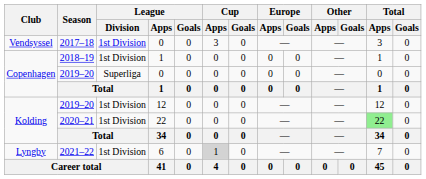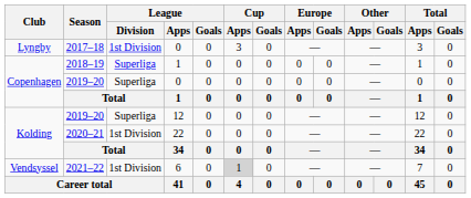 <table class="wikitable" style="text-align:center">
 <tr>
 <th rowspan="2">Club</th>
 <th rowspan="2">Season</th>
 <th colspan="3">League</th>
 <th colspan="2">Cup</th>
 <th colspan="2">Europe</th>
 <th colspan="2">Other</th>
 <th colspan="2">Total</th>
 </tr>
 <tr>
 <th>Division</th>
 <th>Apps</th>
 <th>Goals</th>
 <th>Apps</th>
 <th>Goals</th>
 <th>Apps</th>
 <th>Goals</th>
 <th>Apps</th>
 <th>Goals</th>
 <th>Apps</th>
 <th>Goals</th>
 </tr>
 <tr>
-<td><a href='#'>Vendsyssel</a></td>
+<td><a href='#'>Lyngby</a></td>
 <td><a href='#'>2017–18</a></td>
 <td><a href='#'>1st Division</a></td>
 <td>0</td>
 <td>0</td>
 <td>3</td>
 <td>0</td>
 <td colspan="2">—</td>
 <td colspan="2">—</td>
 <td>3</td>
 <td>0</td>
 </tr>
 <tr>
 <td rowspan="3"><a href='#'>Copenhagen</a></td>
 <td><a href='#'>2018–19</a></td>
-<td>1st Division</td>
+<td><a href='#'>Superliga</a></td>
 <td>1</td>
 <td>0</td>
 <td>0</td>
 <td>0</td>
 <td>0</td>
 <td>0</td>
 <td colspan="2">—</td>
 <td>1</td>
 <td>0</td>
 </tr>
 <tr>
 <td><a href='#'>2019–20</a></td>
 <td>Superliga</td>
 <td>0</td>
 <td>0</td>
 <td>0</td>
 <td>0</td>
 <td>0</td>
 <td>0</td>
 <td colspan="2">—</td>
 <td>0</td>
 <td>0</td>
 </tr>
 <tr>
 <th colspan="2">Total</th>
 <th>1</th>
 <th>0</th>
 <th>0</th>
 <th>0</th>
 <th>0</th>
 <th>0</th>
 <th colspan="2">—</th>
 <th>1</th>
 <th>0</th>
 </tr>
 <tr>
 <td rowspan="3"><a href='#'>Kolding</a></td>
 <td><a href='#'>2019–20</a></td>
-<td>1st Division</td>
+<td>Superliga</td>
 <td>12</td>
 <td>0</td>
 <td>0</td>
 <td>0</td>
 <td colspan="2">—</td>
 <td colspan="2">—</td>
 <td>12</td>
 <td>0</td>
 </tr>
 <tr>
 <td><a href='#'>2020–21</a></td>
 <td>1st Division</td>
 <td>22</td>
 <td>0</td>
 <td>0</td>
 <td>0</td>
 <td colspan="2">—</td>
 <td colspan="2">—</td>
-<td style="background: lightgreen;">22</td>
+<td>22</td>
 <td>0</td>
 </tr>
 <tr>
 <th colspan="2">Total</th>
 <th>34</th>
 <th>0</th>
 <th>0</th>
 <th>0</th>
 <th colspan="2">—</th>
 <th colspan="2">—</th>
 <th>34</th>
 <th>0</th>
 </tr>
 <tr>
-<td><a href='#'>Lyngby</a></td>
+<td><a href='#'>Vendsyssel</a></td>
 <td><a href='#'>2021–22</a></td>
 <td>1st Division</td>
 <td>6</td>
 <td>0</td>
 <td style="background: lightgrey;">1</td>
 <td>0</td>
 <td colspan="2">—</td>
 <td colspan="2">—</td>
 <td>7</td>
 <td>0</td>
 </tr>
 <tr>
 <th colspan="3">Career total</th>
 <th>41</th>
 <th>0</th>
 <th>4</th>
 <th>0</th>
 <th>0</th>
 <th>0</th>
 <th>0</th>
 <th>0</th>
 <th>45</th>
 <th>0</th>
 </tr>
 </table>
